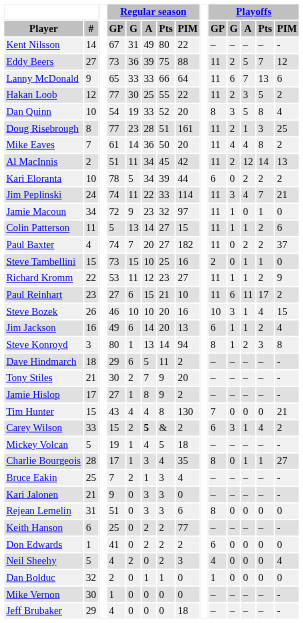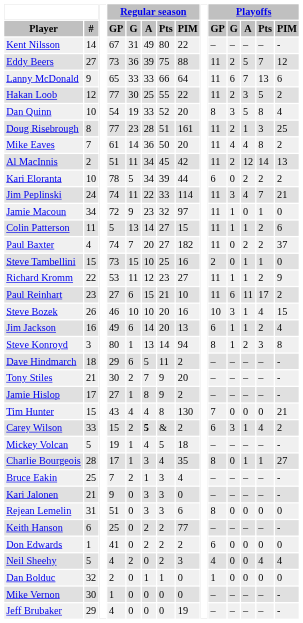 <table BORDER="0" CELLPADDING="3" CELLSPACING="2" ID="Table1">
 <tr ALIGN="center" bgcolor="#c0c0c0">
 <th ALIGN="center" colspan="2" bgcolor="#ffffff"> </th>
 <th ALIGN="center" rowspan="99" bgcolor="#ffffff"> </th>
 <th ALIGN="center" colspan="5"><a href='#'>Regular season</a></th>
 <th ALIGN="center" rowspan="99" bgcolor="#ffffff"> </th>
 <th ALIGN="center" colspan="5"><a href='#'>Playoffs</a></th>
 </tr>
 <tr ALIGN="center" bgcolor="#c0c0c0">
 <th ALIGN="center">Player</th>
 <th ALIGN="center">#</th>
 <th ALIGN="center">GP</th>
 <th ALIGN="center">G</th>
 <th ALIGN="center">A</th>
 <th ALIGN="center">Pts</th>
 <th ALIGN="center">PIM</th>
 <th ALIGN="center">GP</th>
 <th ALIGN="center">G</th>
 <th ALIGN="center">A</th>
 <th ALIGN="center">Pts</th>
 <th ALIGN="center">PIM</th>
 </tr>
 <tr bgcolor="#f0f0f0">
 <td><a href='#'>Kent Nilsson</a></td>
 <td>14</td>
 <td>67</td>
 <td>31</td>
 <td>49</td>
 <td>80</td>
 <td>22</td>
 <td>–</td>
 <td>–</td>
 <td>–</td>
 <td>–</td>
 <td>-</td>
 </tr>
 <tr bgcolor="#e0e0e0">
 <td><a href='#'>Eddy Beers</a></td>
 <td>27</td>
 <td>73</td>
 <td>36</td>
 <td>39</td>
 <td>75</td>
 <td>88</td>
 <td>11</td>
 <td>2</td>
 <td>5</td>
 <td>7</td>
 <td>12</td>
 </tr>
 <tr bgcolor="#f0f0f0">
 <td><a href='#'>Lanny McDonald</a></td>
 <td>9</td>
 <td>65</td>
 <td>33</td>
 <td>33</td>
 <td>66</td>
 <td>64</td>
 <td>11</td>
 <td>6</td>
 <td>7</td>
 <td>13</td>
 <td>6</td>
 </tr>
 <tr bgcolor="#e0e0e0">
 <td><a href='#'>Hakan Loob</a></td>
 <td>12</td>
 <td>77</td>
 <td>30</td>
 <td>25</td>
 <td>55</td>
 <td>22</td>
 <td>11</td>
 <td>2</td>
 <td>3</td>
 <td>5</td>
 <td>2</td>
 </tr>
 <tr bgcolor="#f0f0f0">
 <td><a href='#'>Dan Quinn</a></td>
 <td>10</td>
 <td>54</td>
 <td>19</td>
 <td>33</td>
 <td>52</td>
 <td>20</td>
 <td>8</td>
 <td>3</td>
 <td>5</td>
 <td>8</td>
 <td>4</td>
 </tr>
 <tr bgcolor="#e0e0e0">
 <td><a href='#'>Doug Risebrough</a></td>
 <td>8</td>
 <td>77</td>
 <td>23</td>
 <td>28</td>
 <td>51</td>
 <td>161</td>
 <td>11</td>
 <td>2</td>
 <td>1</td>
 <td>3</td>
 <td>25</td>
 </tr>
 <tr bgcolor="#f0f0f0">
 <td><a href='#'>Mike Eaves</a></td>
 <td>7</td>
 <td>61</td>
 <td>14</td>
 <td>36</td>
 <td>50</td>
 <td>20</td>
 <td>11</td>
 <td>4</td>
 <td>4</td>
 <td>8</td>
 <td>2</td>
 </tr>
 <tr bgcolor="#e0e0e0">
 <td><a href='#'>Al MacInnis</a></td>
 <td>2</td>
 <td>51</td>
 <td>11</td>
 <td>34</td>
 <td>45</td>
 <td>42</td>
 <td>11</td>
 <td>2</td>
 <td>12</td>
 <td>14</td>
 <td>13</td>
 </tr>
 <tr bgcolor="#f0f0f0">
 <td><a href='#'>Kari Eloranta</a></td>
 <td>10</td>
 <td>78</td>
 <td>5</td>
 <td>34</td>
 <td>39</td>
 <td>44</td>
 <td>6</td>
 <td>0</td>
 <td>2</td>
 <td>2</td>
 <td>2</td>
 </tr>
 <tr bgcolor="#e0e0e0">
 <td><a href='#'>Jim Peplinski</a></td>
 <td>24</td>
 <td>74</td>
 <td>11</td>
 <td>22</td>
 <td>33</td>
 <td>114</td>
 <td>11</td>
 <td>3</td>
 <td>4</td>
 <td>7</td>
 <td>21</td>
 </tr>
 <tr bgcolor="#f0f0f0">
 <td><a href='#'>Jamie Macoun</a></td>
 <td>34</td>
 <td>72</td>
 <td>9</td>
 <td>23</td>
 <td>32</td>
 <td>97</td>
 <td>11</td>
 <td>1</td>
 <td>0</td>
 <td>1</td>
 <td>0</td>
 </tr>
 <tr bgcolor="#e0e0e0">
 <td><a href='#'>Colin Patterson</a></td>
 <td>11</td>
 <td>5</td>
 <td>13</td>
 <td>14</td>
 <td>27</td>
 <td>15</td>
 <td>11</td>
 <td>1</td>
 <td>1</td>
 <td>2</td>
 <td>6</td>
 </tr>
 <tr bgcolor="#f0f0f0">
 <td><a href='#'>Paul Baxter</a></td>
 <td>4</td>
 <td>74</td>
 <td>7</td>
 <td>20</td>
 <td>27</td>
 <td>182</td>
 <td>11</td>
 <td>0</td>
 <td>2</td>
 <td>2</td>
 <td>37</td>
 </tr>
 <tr bgcolor="#e0e0e0">
 <td><a href='#'>Steve Tambellini</a></td>
 <td>15</td>
 <td>73</td>
 <td>15</td>
 <td>10</td>
 <td>25</td>
 <td>16</td>
 <td>2</td>
 <td>0</td>
 <td>1</td>
 <td>1</td>
 <td>0</td>
 </tr>
 <tr bgcolor="#f0f0f0">
 <td><a href='#'>Richard Kromm</a></td>
 <td>22</td>
 <td>53</td>
 <td>11</td>
 <td>12</td>
 <td>23</td>
 <td>27</td>
 <td>11</td>
 <td>1</td>
 <td>1</td>
 <td>2</td>
 <td>9</td>
 </tr>
 <tr bgcolor="#e0e0e0">
 <td><a href='#'>Paul Reinhart</a></td>
 <td>23</td>
 <td>27</td>
 <td>6</td>
 <td>15</td>
 <td>21</td>
 <td>10</td>
 <td>11</td>
 <td>6</td>
 <td>11</td>
 <td>17</td>
 <td>2</td>
 </tr>
 <tr bgcolor="#f0f0f0">
 <td><a href='#'>Steve Bozek</a></td>
 <td>26</td>
 <td>46</td>
 <td>10</td>
 <td>10</td>
 <td>20</td>
 <td>16</td>
 <td>10</td>
 <td>3</td>
 <td>1</td>
 <td>4</td>
 <td>15</td>
 </tr>
 <tr bgcolor="#e0e0e0">
 <td><a href='#'>Jim Jackson</a></td>
 <td>16</td>
 <td>49</td>
 <td>6</td>
 <td>14</td>
 <td>20</td>
 <td>13</td>
 <td>6</td>
 <td>1</td>
 <td>1</td>
 <td>2</td>
 <td>4</td>
 </tr>
 <tr bgcolor="#f0f0f0">
 <td><a href='#'>Steve Konroyd</a></td>
 <td>3</td>
 <td>80</td>
 <td>1</td>
 <td>13</td>
 <td>14</td>
 <td>94</td>
 <td>8</td>
 <td>1</td>
 <td>2</td>
 <td>3</td>
 <td>8</td>
 </tr>
 <tr bgcolor="#e0e0e0">
 <td><a href='#'>Dave Hindmarch</a></td>
 <td>18</td>
 <td>29</td>
 <td>6</td>
 <td>5</td>
 <td>11</td>
 <td>2</td>
 <td>–</td>
 <td>–</td>
 <td>–</td>
 <td>–</td>
 <td>-</td>
 </tr>
 <tr bgcolor="#f0f0f0">
 <td><a href='#'>Tony Stiles</a></td>
 <td>21</td>
 <td>30</td>
 <td>2</td>
 <td>7</td>
 <td>9</td>
 <td>20</td>
 <td>–</td>
 <td>–</td>
 <td>–</td>
 <td>–</td>
 <td>-</td>
 </tr>
 <tr bgcolor="#e0e0e0">
 <td><a href='#'>Jamie Hislop</a></td>
 <td>17</td>
 <td>27</td>
 <td>1</td>
 <td>8</td>
 <td>9</td>
 <td>2</td>
 <td>–</td>
 <td>–</td>
 <td>–</td>
 <td>–</td>
 <td>-</td>
 </tr>
 <tr bgcolor="#f0f0f0">
 <td><a href='#'>Tim Hunter</a></td>
 <td>15</td>
 <td>43</td>
 <td>4</td>
 <td>4</td>
 <td>8</td>
 <td>130</td>
 <td>7</td>
 <td>0</td>
 <td>0</td>
 <td>0</td>
 <td>21</td>
 </tr>
 <tr bgcolor="#e0e0e0">
 <td><a href='#'>Carey Wilson</a></td>
 <td>33</td>
 <td>15</td>
 <td>2</td>
 <td><strong>5</strong></td>
 <td>&</td>
 <td>2</td>
 <td>6</td>
 <td>3</td>
 <td>1</td>
 <td>4</td>
 <td>2</td>
 </tr>
 <tr bgcolor="#f0f0f0">
 <td><a href='#'>Mickey Volcan</a></td>
 <td>5</td>
 <td>19</td>
 <td>1</td>
 <td>4</td>
 <td>5</td>
 <td>18</td>
 <td>–</td>
 <td>–</td>
 <td>–</td>
 <td>–</td>
 <td>-</td>
 </tr>
 <tr bgcolor="#e0e0e0">
 <td><a href='#'>Charlie Bourgeois</a></td>
 <td>28</td>
 <td>17</td>
 <td>1</td>
 <td>3</td>
 <td>4</td>
 <td>35</td>
 <td>8</td>
 <td>0</td>
 <td>1</td>
 <td>1</td>
 <td>27</td>
 </tr>
 <tr bgcolor="#f0f0f0">
 <td><a href='#'>Bruce Eakin</a></td>
 <td>25</td>
 <td>7</td>
 <td>2</td>
 <td>1</td>
 <td>3</td>
 <td>4</td>
 <td>–</td>
 <td>–</td>
 <td>–</td>
 <td>–</td>
 <td>-</td>
 </tr>
 <tr bgcolor="#e0e0e0">
 <td><a href='#'>Kari Jalonen</a></td>
 <td>21</td>
 <td>9</td>
 <td>0</td>
 <td>3</td>
 <td>3</td>
 <td>0</td>
 <td>–</td>
 <td>–</td>
 <td>–</td>
 <td>–</td>
 <td>-</td>
 </tr>
 <tr bgcolor="#f0f0f0">
 <td><a href='#'>Rejean Lemelin</a></td>
 <td>31</td>
 <td>51</td>
 <td>0</td>
 <td>3</td>
 <td>3</td>
 <td>6</td>
 <td>8</td>
 <td>0</td>
 <td>0</td>
 <td>0</td>
 <td>0</td>
 </tr>
 <tr bgcolor="#e0e0e0">
 <td><a href='#'>Keith Hanson</a></td>
 <td>6</td>
 <td>25</td>
 <td>0</td>
 <td>2</td>
 <td>2</td>
 <td>77</td>
 <td>–</td>
 <td>–</td>
 <td>–</td>
 <td>–</td>
 <td>-</td>
 </tr>
 <tr bgcolor="#f0f0f0">
 <td><a href='#'>Don Edwards</a></td>
 <td>1</td>
 <td>41</td>
 <td>0</td>
 <td>2</td>
 <td>2</td>
 <td>2</td>
 <td>6</td>
 <td>0</td>
 <td>0</td>
 <td>0</td>
 <td>0</td>
 </tr>
 <tr bgcolor="#e0e0e0">
 <td><a href='#'>Neil Sheehy</a></td>
 <td>5</td>
 <td>4</td>
 <td>2</td>
 <td>0</td>
 <td>2</td>
 <td>3</td>
 <td>4</td>
 <td>0</td>
 <td>0</td>
-<td>0</td>
+<td>4</td>
 <td>4</td>
 </tr>
 <tr bgcolor="#f0f0f0">
 <td><a href='#'>Dan Bolduc</a></td>
 <td>32</td>
 <td>2</td>
 <td>0</td>
 <td>1</td>
 <td>1</td>
 <td>0</td>
 <td>1</td>
 <td>0</td>
 <td>0</td>
 <td>0</td>
 <td>0</td>
 </tr>
 <tr bgcolor="#e0e0e0">
 <td><a href='#'>Mike Vernon</a></td>
 <td>30</td>
 <td>1</td>
 <td>0</td>
 <td>0</td>
 <td>0</td>
 <td>0</td>
 <td>–</td>
 <td>–</td>
 <td>–</td>
 <td>–</td>
 <td>-</td>
 </tr>
 <tr bgcolor="#f0f0f0">
 <td><a href='#'>Jeff Brubaker</a></td>
 <td>29</td>
 <td>4</td>
 <td>0</td>
 <td>0</td>
 <td>0</td>
-<td>18</td>
+<td>19</td>
 <td>–</td>
 <td>–</td>
 <td>–</td>
 <td>–</td>
 <td>-</td>
 </tr>
 </table>
